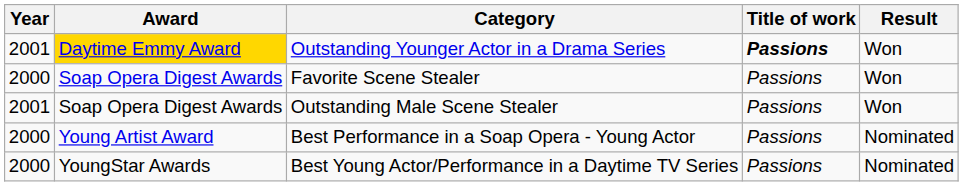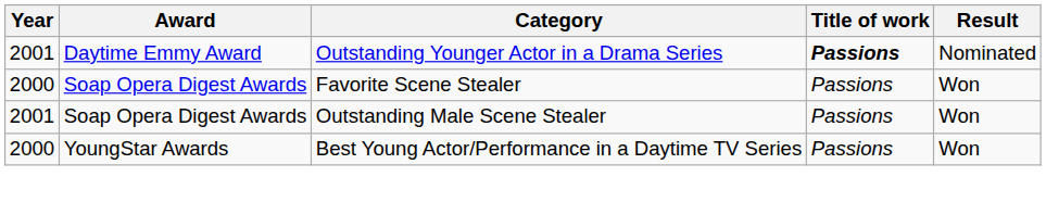 <table class="wikitable sortable">
 <tr>
 <th>Year</th>
 <th>Award</th>
 <th>Category</th>
 <th>Title of work</th>
 <th>Result</th>
 </tr>
 <tr>
 <td>2001</td>
-<td style="background: gold;"><a href='#'>Daytime Emmy Award</a></td>
+<td><a href='#'>Daytime Emmy Award</a></td>
 <td><a href='#'>Outstanding Younger Actor in a Drama Series</a></td>
 <td><strong><em>Passions</em></strong></td>
-<td>Won</td>
+<td>Nominated</td>
 </tr>
 <tr>
 <td>2000</td>
 <td><a href='#'>Soap Opera Digest Awards</a></td>
 <td>Favorite Scene Stealer</td>
 <td><em>Passions</em></td>
 <td>Won</td>
 </tr>
 <tr>
 <td>2001</td>
 <td>Soap Opera Digest Awards</td>
 <td>Outstanding Male Scene Stealer</td>
 <td><em>Passions</em></td>
 <td>Won</td>
 </tr>
 <tr>
 <td>2000</td>
-<td><a href='#'>Young Artist Award</a></td>
-<td>Best Performance in a Soap Opera - Young Actor</td>
-<td><em>Passions</em></td>
-<td>Nominated</td>
-</tr>
-<tr>
-<td>2000</td>
 <td>YoungStar Awards</td>
 <td>Best Young Actor/Performance in a Daytime TV Series</td>
 <td><em>Passions</em></td>
-<td>Nominated</td>
+<td>Won</td>
 </tr>
 </table>
